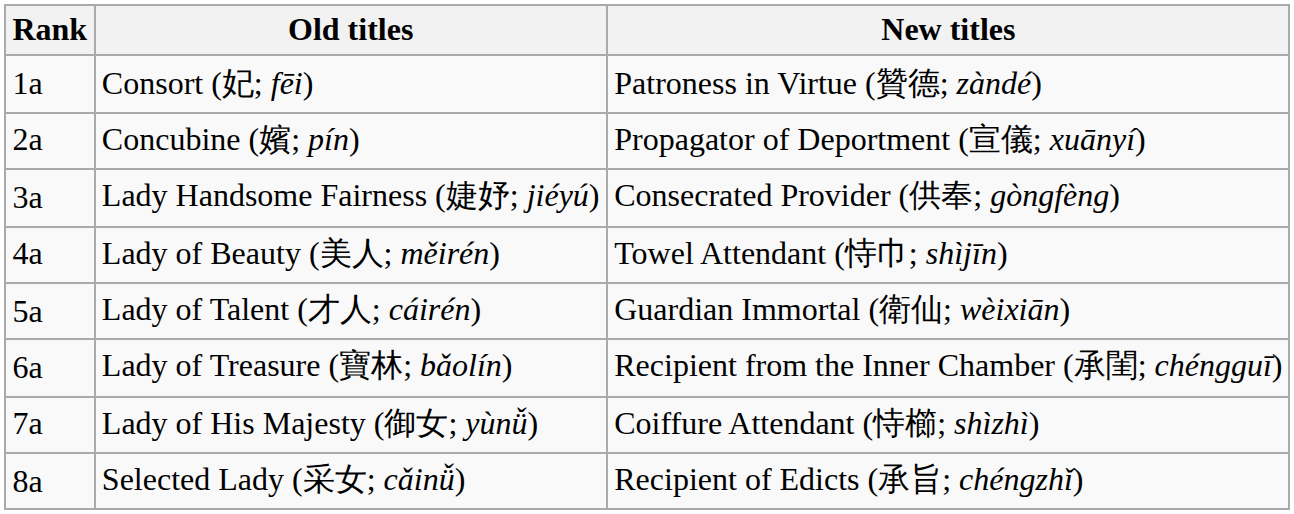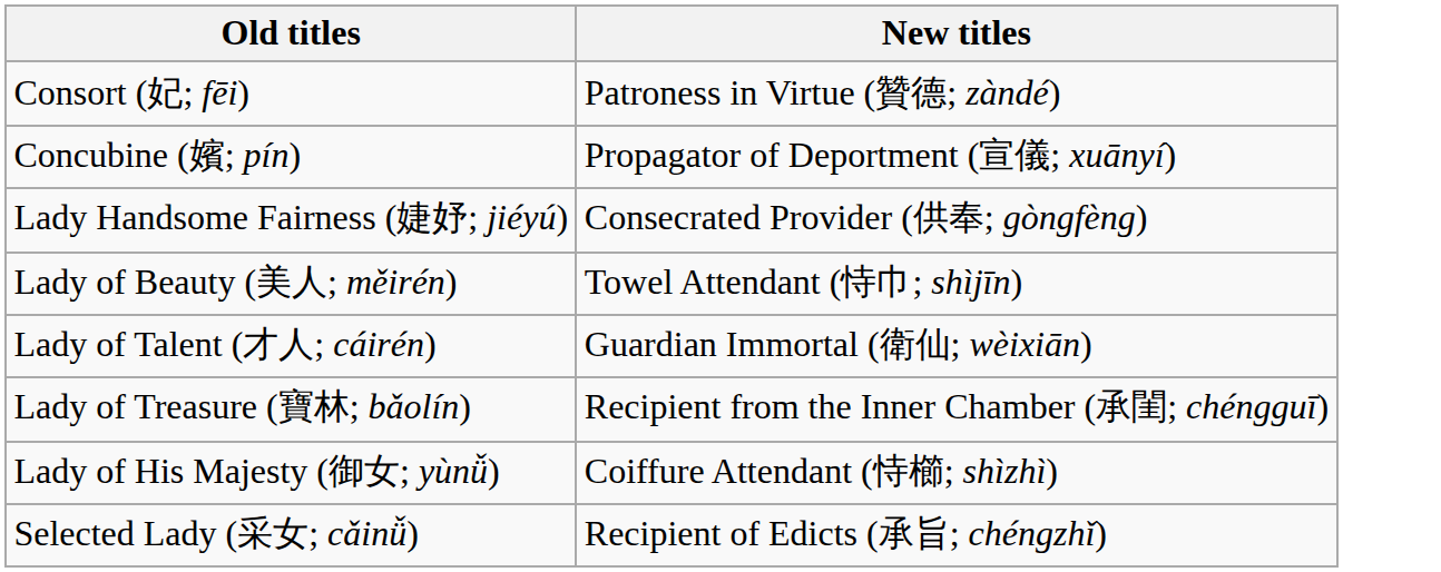 <table class="wikitable">
 <tr>
-<th>Rank</th>
 <th>Old titles</th>
 <th>New titles</th>
 </tr>
 <tr>
-<td>1a</td>
 <td>Consort (妃; <em>fēi</em>)</td>
 <td>Patroness in Virtue (贊德; <em>zàndé</em>)</td>
 </tr>
 <tr>
-<td>2a</td>
 <td>Concubine (嬪; <em>pín</em>)</td>
 <td>Propagator of Deportment (宣儀; <em>xuānyí</em>)</td>
 </tr>
 <tr>
-<td>3a</td>
 <td>Lady Handsome Fairness (婕妤; <em>jiéyú</em>)</td>
 <td>Consecrated Provider (供奉; <em>gòngfèng</em>)</td>
 </tr>
 <tr>
-<td>4a</td>
 <td>Lady of Beauty (美人; <em>měirén</em>)</td>
 <td>Towel Attendant (恃巾; <em>shìjīn</em>)</td>
 </tr>
 <tr>
-<td>5a</td>
 <td>Lady of Talent (才人; <em>cáirén</em>)</td>
 <td>Guardian Immortal (衛仙; <em>wèixiān</em>)</td>
 </tr>
 <tr>
-<td>6a</td>
 <td>Lady of Treasure (寶林; <em>bǎolín</em>)</td>
 <td>Recipient from the Inner Chamber (承閨; <em>chéngguī</em>)</td>
 </tr>
 <tr>
-<td>7a</td>
 <td>Lady of His Majesty (御女; <em>yùnǚ</em>)</td>
 <td>Coiffure Attendant (恃櫛; <em>shìzhì</em>)</td>
 </tr>
 <tr>
-<td>8a</td>
 <td>Selected Lady (采女; <em>cǎinǚ</em>)</td>
 <td>Recipient of Edicts (承旨; <em>chéngzhǐ</em>)</td>
 </tr>
 </table>
